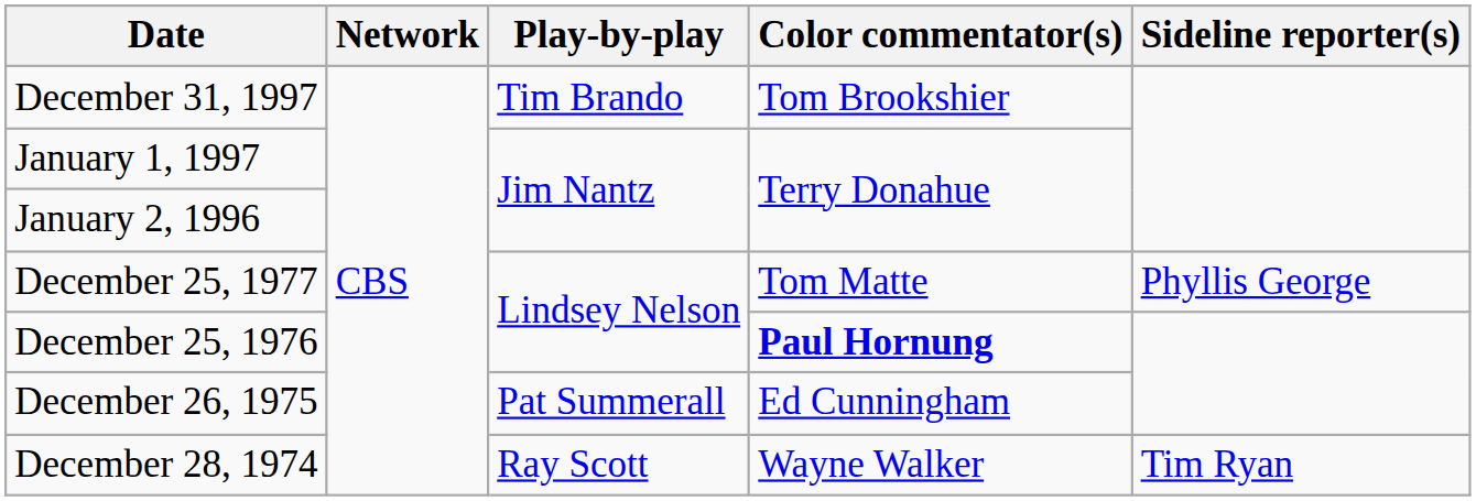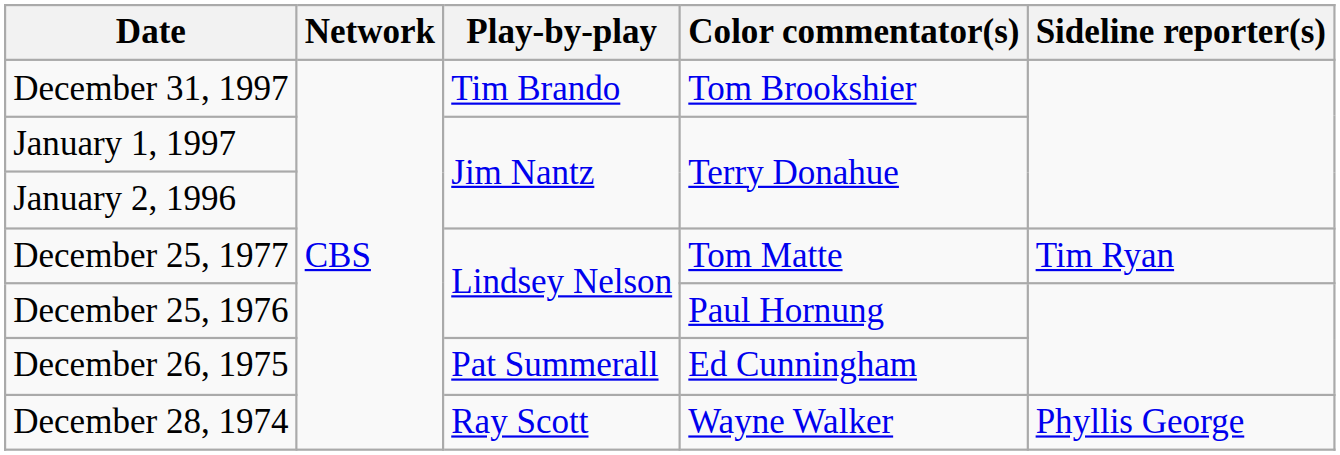 <table class="wikitable">
 <tr>
 <th>Date</th>
 <th>Network</th>
 <th>Play-by-play</th>
 <th>Color commentator(s)</th>
 <th>Sideline reporter(s)</th>
 </tr>
 <tr>
 <td>December 31, 1997</td>
 <td rowspan=7><a href='#'>CBS</a></td>
 <td><a href='#'>Tim Brando</a></td>
 <td><a href='#'>Tom Brookshier</a></td>
 </tr>
 <tr>
 <td>January 1, 1997</td>
 <td rowspan=2><a href='#'>Jim Nantz</a></td>
 <td rowspan=2><a href='#'>Terry Donahue</a></td>
 </tr>
 <tr>
 <td>January 2, 1996</td>
 </tr>
 <tr>
 <td>December 25, 1977</td>
 <td rowspan=2><a href='#'>Lindsey Nelson</a></td>
 <td><a href='#'>Tom Matte</a></td>
-<td><a href='#'>Phyllis George</a></td>
+<td><a href='#'>Tim Ryan</a></td>
 </tr>
 <tr>
 <td>December 25, 1976</td>
-<td><strong><a href='#'>Paul Hornung</a></strong></td>
+<td><a href='#'>Paul Hornung</a></td>
 </tr>
 <tr>
 <td>December 26, 1975</td>
 <td><a href='#'>Pat Summerall</a></td>
 <td><a href='#'>Ed Cunningham</a></td>
 </tr>
 <tr>
 <td>December 28, 1974</td>
 <td rowspan=2><a href='#'>Ray Scott</a></td>
 <td rowspan=2><a href='#'>Wayne Walker</a></td>
-<td><a href='#'>Tim Ryan</a></td>
+<td><a href='#'>Phyllis George</a></td>
 </tr>
 </table>
